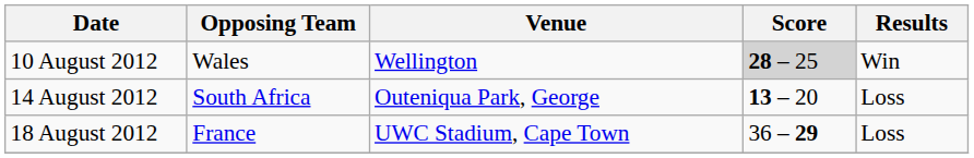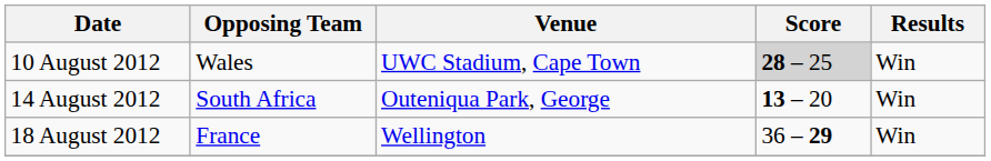 <table class="wikitable" style="text-left;">
 <tr>
 <th style="width:118px">Date</th>
 <th style="width:118px">Opposing Team</th>
 <th style="width:250px">Venue</th>
 <th style="width:70px">Score</th>
 <th style="width:70px">Results</th>
 </tr>
 <tr>
 <td>10 August 2012</td>
 <td> Wales</td>
-<td><a href='#'>Wellington</a></td>
+<td><a href='#'>UWC Stadium</a>, <a href='#'>Cape Town</a></td>
 <td style="background: lightgrey;"><strong>28</strong> – 25 </td>
 <td>Win</td>
 </tr>
 <tr>
 <td>14 August 2012</td>
 <td> <a href='#'>South Africa</a></td>
 <td><a href='#'>Outeniqua Park</a>, <a href='#'>George</a></td>
 <td><strong>13</strong> – 20 </td>
-<td>Loss</td>
+<td>Win</td>
 </tr>
 <tr>
 <td>18 August 2012</td>
 <td> <a href='#'>France</a></td>
-<td><a href='#'>UWC Stadium</a>, <a href='#'>Cape Town</a></td>
+<td><a href='#'>Wellington</a></td>
 <td>36 – <strong>29</strong> </td>
-<td>Loss</td>
+<td>Win</td>
 </tr>
 <tr>
 </tr>
 </table>
